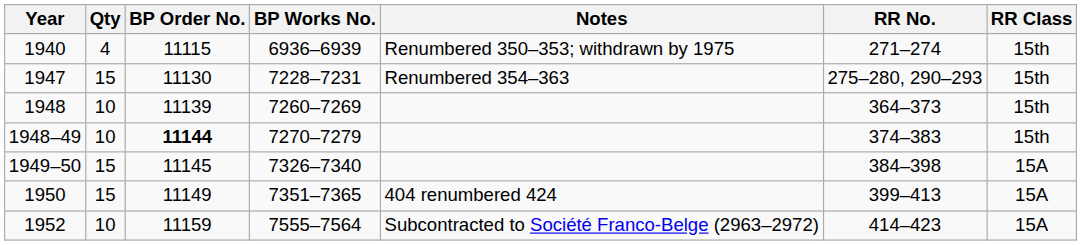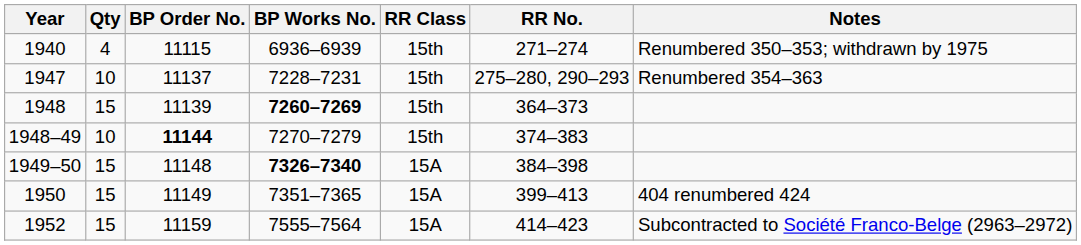 <table class=wikitable style=text-align:center>
 <tr>
 <th>Year</th>
 <th>Qty</th>
 <th>BP Order No.</th>
 <th>BP Works No.</th>
+<th>RR Class</th>
+<th>RR No.</th>
 <th>Notes</th>
-<th>RR No.</th>
-<th>RR Class</th>
 </tr>
 <tr>
 <td>1940</td>
 <td>4</td>
 <td>11115</td>
 <td>6936–6939</td>
+<td>15th</td>
+<td>271–274</td>
 <td align=left>Renumbered 350–353; withdrawn by 1975</td>
-<td>271–274</td>
-<td>15th</td>
 </tr>
 <tr>
 <td>1947</td>
-<td>15</td>
-<td>11130</td>
+<td>10</td>
+<td>11137</td>
 <td>7228–7231</td>
+<td>15th</td>
+<td>275–280, 290–293</td>
 <td align=left>Renumbered 354–363</td>
-<td>275–280, 290–293</td>
-<td>15th</td>
 </tr>
 <tr>
 <td>1948</td>
-<td>10</td>
+<td>15</td>
 <td>11139</td>
-<td>7260–7269</td>
+<td><strong>7260–7269</strong></td>
+<td>15th</td>
+<td>364–373</td>
 <td align=left></td>
-<td>364–373</td>
-<td>15th</td>
 </tr>
 <tr>
 <td>1948–49</td>
 <td>10</td>
 <td><strong>11144</strong></td>
 <td>7270–7279</td>
+<td>15th</td>
+<td>374–383</td>
 <td align=left></td>
-<td>374–383</td>
-<td>15th</td>
 </tr>
 <tr>
 <td>1949–50</td>
 <td>15</td>
-<td>11145</td>
-<td>7326–7340</td>
+<td>11148</td>
+<td><strong>7326–7340</strong></td>
+<td>15A</td>
+<td>384–398</td>
 <td align=left></td>
-<td>384–398</td>
-<td>15A</td>
 </tr>
 <tr>
 <td>1950</td>
 <td>15</td>
 <td>11149</td>
 <td>7351–7365</td>
+<td>15A</td>
+<td>399–413</td>
 <td align=left>404 renumbered 424</td>
-<td>399–413</td>
-<td>15A</td>
 </tr>
 <tr>
 <td>1952</td>
-<td>10</td>
+<td>15</td>
 <td>11159</td>
 <td>7555–7564</td>
+<td>15A</td>
+<td>414–423</td>
 <td align=left>Subcontracted to <a href='#'>Société Franco-Belge</a> (2963–2972)</td>
-<td>414–423</td>
-<td>15A</td>
 </tr>
 </table>
